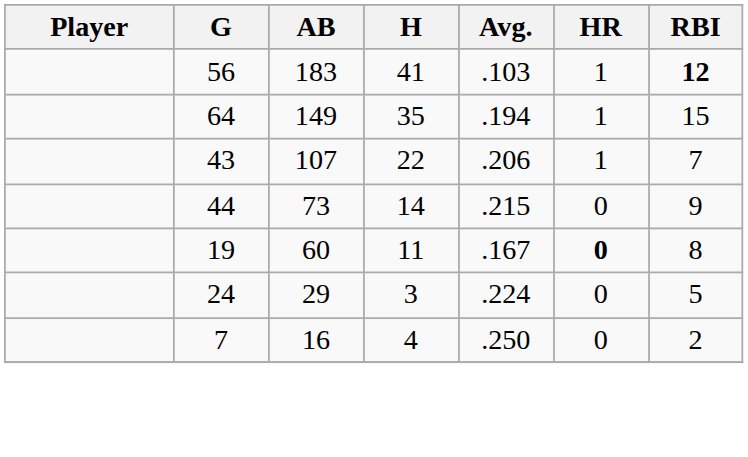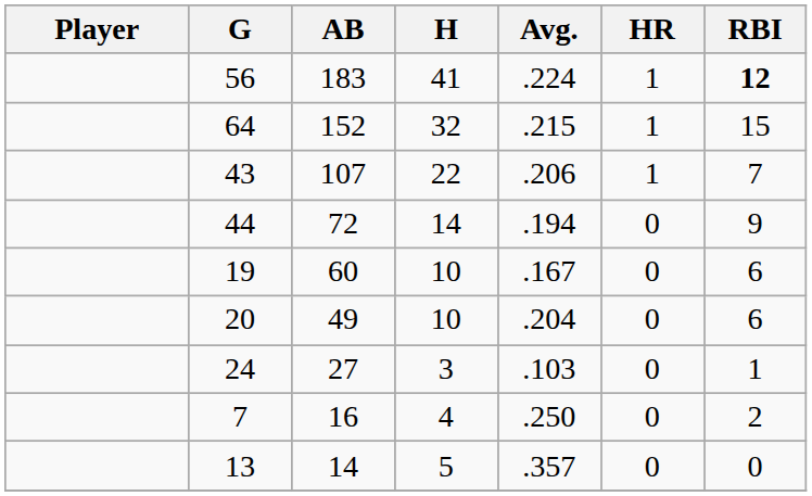 <table class="wikitable sortable">
 <tr>
 <th bgcolor="#DDDDFF" width="16%">Player</th>
 <th bgcolor="#DDDDFF" width="9%">G</th>
 <th bgcolor="#DDDDFF" width="9%">AB</th>
 <th bgcolor="#DDDDFF" width="9%">H</th>
 <th bgcolor="#DDDDFF" width="9%">Avg.</th>
 <th bgcolor="#DDDDFF" width="9%">HR</th>
 <th bgcolor="#DDDDFF" width="9%">RBI</th>
 </tr>
 <tr align="center">
 <td></td>
 <td>56</td>
 <td>183</td>
 <td>41</td>
-<td>.103</td>
+<td>.224</td>
 <td>1</td>
 <td><strong>12</strong></td>
 </tr>
 <tr align="center">
 <td></td>
 <td>64</td>
-<td>149</td>
-<td>35</td>
-<td>.194</td>
+<td>152</td>
+<td>32</td>
+<td>.215</td>
 <td>1</td>
 <td>15</td>
 </tr>
 <tr align="center">
 <td></td>
 <td>43</td>
 <td>107</td>
 <td>22</td>
 <td>.206</td>
 <td>1</td>
 <td>7</td>
 </tr>
 <tr align="center">
 <td></td>
 <td>44</td>
-<td>73</td>
+<td>72</td>
 <td>14</td>
-<td>.215</td>
+<td>.194</td>
 <td>0</td>
 <td>9</td>
 </tr>
 <tr align="center">
 <td></td>
 <td>19</td>
 <td>60</td>
-<td>11</td>
+<td>10</td>
 <td>.167</td>
-<td><strong>0</strong></td>
-<td>8</td>
+<td>0</td>
+<td>6</td>
+</tr>
+<tr align="center">
+<td></td>
+<td>20</td>
+<td>49</td>
+<td>10</td>
+<td>.204</td>
+<td>0</td>
+<td>6</td>
 </tr>
 <tr align="center">
 <td></td>
 <td>24</td>
-<td>29</td>
+<td>27</td>
 <td>3</td>
-<td>.224</td>
+<td>.103</td>
 <td>0</td>
-<td>5</td>
+<td>1</td>
 </tr>
 <tr align="center">
 <td></td>
 <td>7</td>
 <td>16</td>
 <td>4</td>
 <td>.250</td>
 <td>0</td>
 <td>2</td>
 </tr>
 <tr align="center">
+<td></td>
+<td>13</td>
+<td>14</td>
+<td>5</td>
+<td>.357</td>
+<td>0</td>
+<td>0</td>
+</tr>
+<tr align="center">
 </tr>
 </table>
